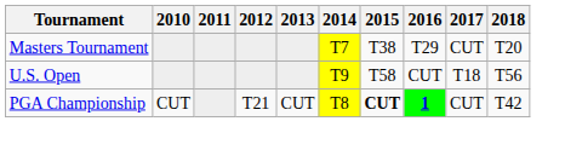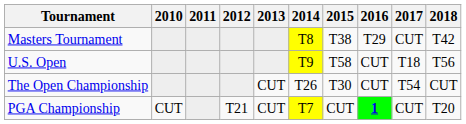 <table class="wikitable" style="font-size:95%;text-align:center;">
 <tr>
 <th>Tournament</th>
 <th>2010</th>
 <th>2011</th>
 <th>2012</th>
 <th>2013</th>
 <th>2014</th>
 <th>2015</th>
 <th>2016</th>
 <th>2017</th>
 <th>2018</th>
 </tr>
 <tr>
 <td align=left><a href='#'>Masters Tournament</a></td>
 <td style="background:#eeeeee;"></td>
 <td style="background:#eeeeee;"></td>
 <td style="background:#eeeeee;"></td>
 <td style="background:#eeeeee;"></td>
-<td style="background:yellow;">T7</td>
+<td style="background:yellow;">T8</td>
 <td>T38</td>
 <td>T29</td>
 <td>CUT</td>
-<td>T20</td>
+<td>T42</td>
 </tr>
 <tr>
 <td align=left><a href='#'>U.S. Open</a></td>
 <td style="background:#eeeeee;"></td>
 <td style="background:#eeeeee;"></td>
 <td style="background:#eeeeee;"></td>
 <td style="background:#eeeeee;"></td>
 <td style="background:yellow;">T9</td>
 <td>T58</td>
 <td>CUT</td>
 <td>T18</td>
 <td>T56</td>
 </tr>
 <tr>
+<td align=left><a href='#'>The Open Championship</a></td>
+<td style="background:#eeeeee;"></td>
+<td style="background:#eeeeee;"></td>
+<td style="background:#eeeeee;"></td>
+<td>CUT</td>
+<td>T26</td>
+<td>T30</td>
+<td>CUT</td>
+<td>T54</td>
+<td>CUT</td>
+</tr>
+<tr>
 <td align=left><a href='#'>PGA Championship</a></td>
 <td>CUT</td>
 <td style="background:#eeeeee;"></td>
 <td>T21</td>
 <td>CUT</td>
-<td style="background:yellow;">T8</td>
-<td><strong>CUT</strong></td>
+<td style="background:yellow;">T7</td>
+<td>CUT</td>
 <td style="background:lime;"><strong><a href='#'>1</a></strong></td>
 <td>CUT</td>
-<td>T42</td>
+<td>T20</td>
 </tr>
 </table>
